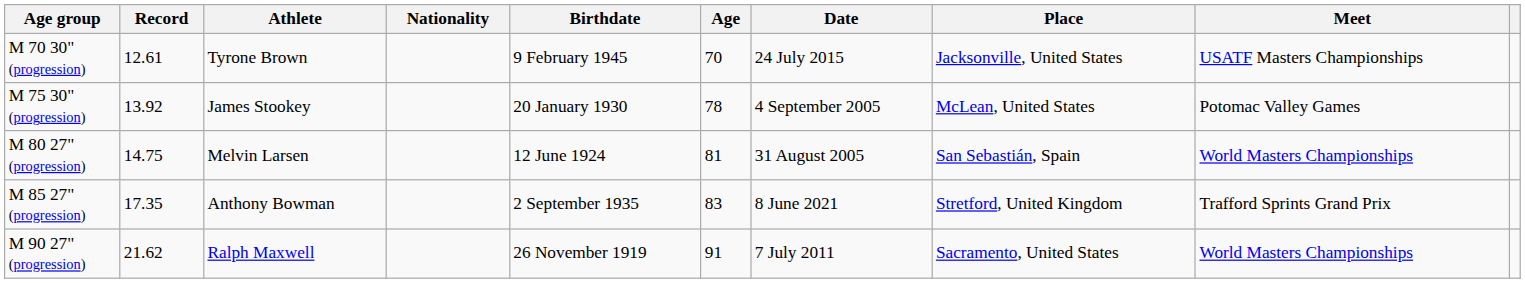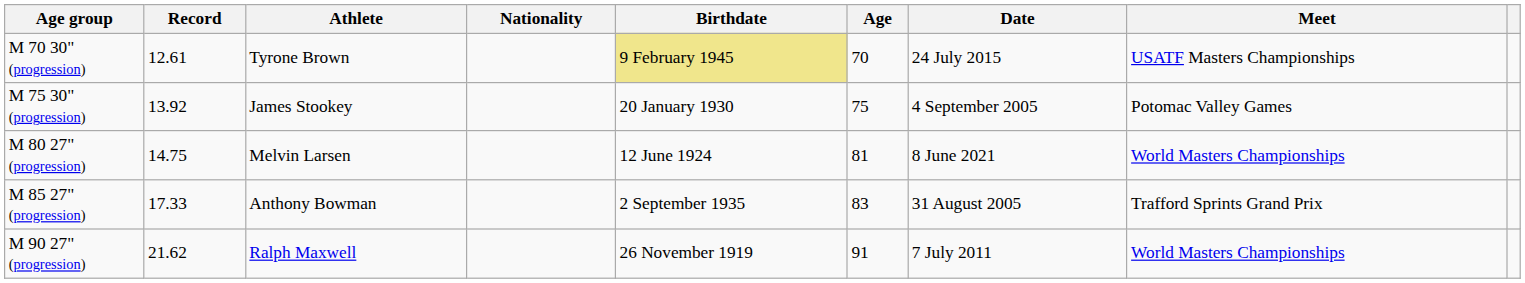 <table class="wikitable" style="font-size:90%; width: 100%;">
 <tr>
 <th>Age group</th>
 <th>Record</th>
 <th>Athlete</th>
 <th>Nationality</th>
 <th>Birthdate</th>
 <th>Age</th>
 <th>Date</th>
-<th>Place</th>
 <th>Meet</th>
 <th></th>
 </tr>
 <tr>
 <td>M 70 30"<br><small>(<a href='#'>progression</a>)</small></td>
 <td>12.61 </td>
 <td>Tyrone Brown</td>
 <td></td>
-<td>9 February 1945</td>
+<td style="background: khaki;">9 February 1945</td>
 <td>70</td>
 <td>24 July 2015</td>
-<td><a href='#'>Jacksonville</a>, United States</td>
 <td><a href='#'>USATF</a> Masters Championships</td>
 <td></td>
 </tr>
 <tr>
 <td>M 75 30"<br><small>(<a href='#'>progression</a>)</small></td>
 <td>13.92</td>
 <td>James Stookey</td>
 <td></td>
 <td>20 January 1930</td>
-<td>78</td>
+<td>75</td>
 <td>4 September 2005</td>
-<td><a href='#'>McLean</a>, United States</td>
 <td>Potomac Valley Games</td>
 <td></td>
 </tr>
 <tr>
 <td>M 80 27"<br><small>(<a href='#'>progression</a>)</small></td>
 <td>14.75 </td>
 <td>Melvin Larsen</td>
 <td></td>
 <td>12 June 1924</td>
 <td>81</td>
-<td>31 August 2005</td>
-<td><a href='#'>San Sebastián</a>, Spain</td>
+<td>8 June 2021</td>
 <td><a href='#'>World Masters Championships</a></td>
 <td></td>
 </tr>
 <tr>
 <td>M 85 27"<br><small>(<a href='#'>progression</a>)</small></td>
-<td>17.35 </td>
+<td>17.33 </td>
 <td>Anthony Bowman</td>
 <td></td>
 <td>2 September 1935</td>
 <td>83</td>
-<td>8 June 2021</td>
-<td><a href='#'>Stretford</a>, United Kingdom</td>
+<td>31 August 2005</td>
 <td>Trafford Sprints Grand Prix</td>
 <td></td>
 </tr>
 <tr>
 <td>M 90 27"<br><small>(<a href='#'>progression</a>)</small></td>
 <td>21.62 </td>
 <td><a href='#'>Ralph Maxwell</a></td>
 <td></td>
 <td>26 November 1919</td>
 <td>91</td>
 <td>7 July 2011</td>
-<td><a href='#'>Sacramento</a>, United States</td>
 <td><a href='#'>World Masters Championships</a></td>
 <td></td>
 </tr>
 </table>
